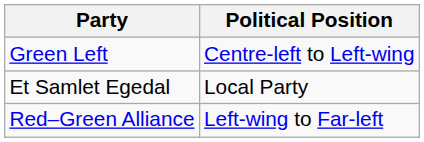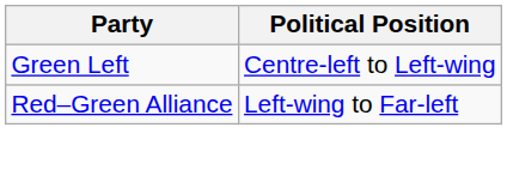 <table class="wikitable mw-collapsible mw-collapsed">
 <tr>
 <th>Party</th>
 <th>Political Position</th>
 </tr>
 <tr>
 <td><a href='#'>Green Left</a></td>
 <td><a href='#'>Centre-left</a> to <a href='#'>Left-wing</a></td>
 </tr>
 <tr>
-<td>Et Samlet Egedal</td>
-<td>Local Party</td>
-</tr>
-<tr>
 <td><a href='#'>Red–Green Alliance</a></td>
 <td><a href='#'>Left-wing</a> to <a href='#'>Far-left</a></td>
 </tr>
 </table>
